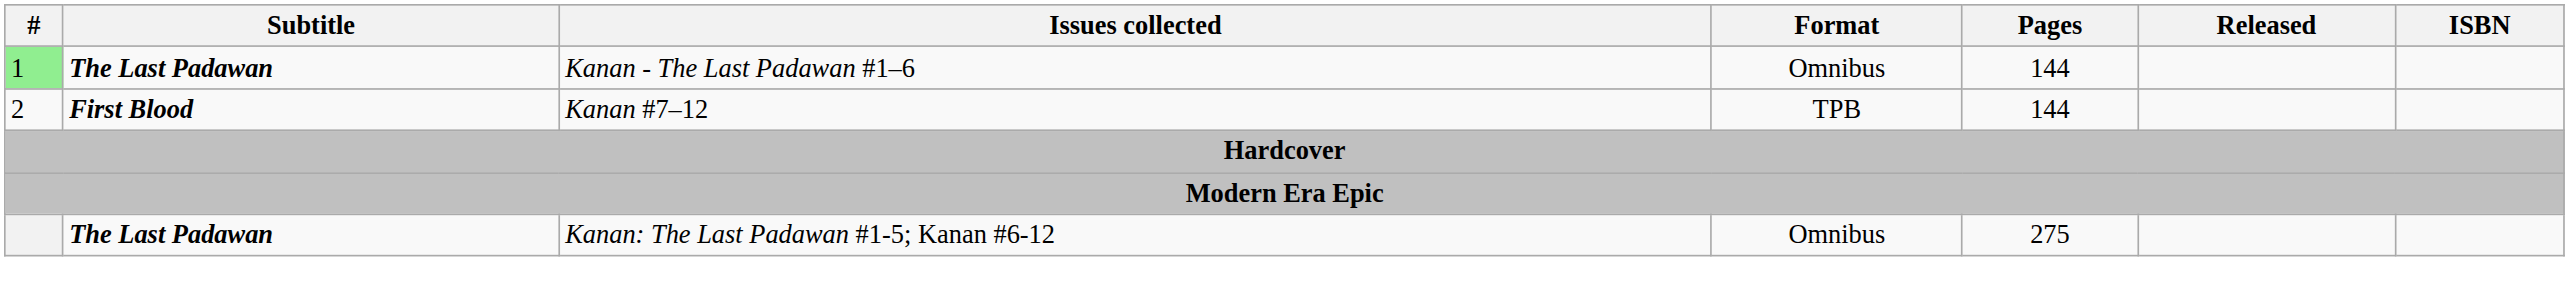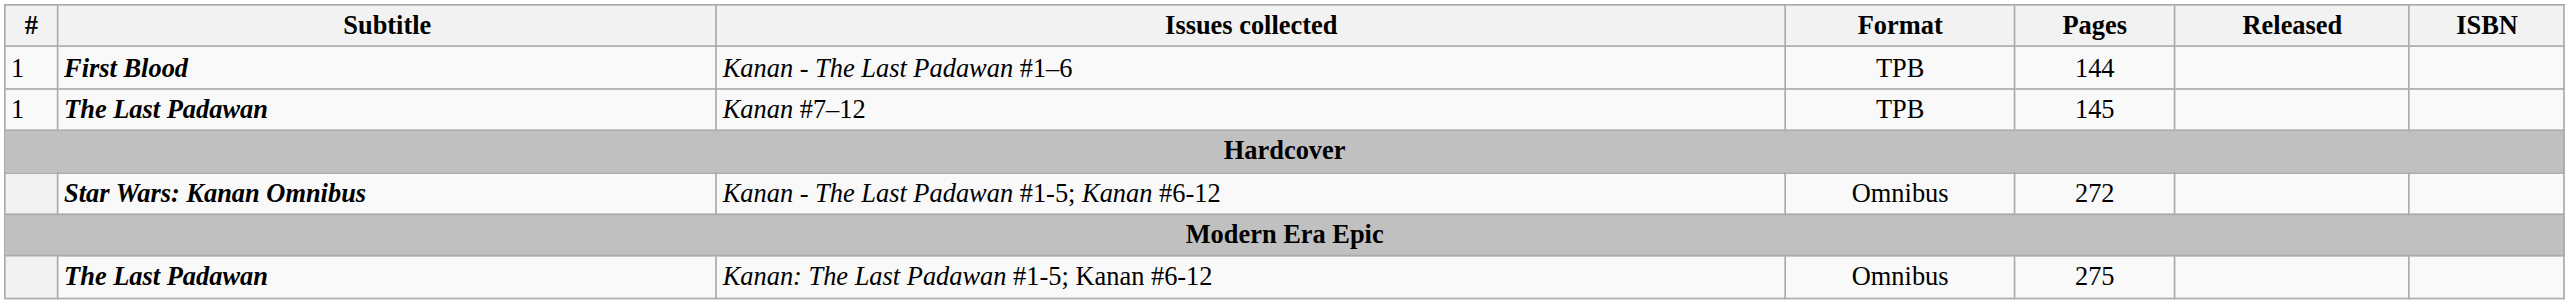 <table class="wikitable sortable" width=98%>
 <tr>
 <th class="unsortable">#</th>
 <th class="unsortable">Subtitle</th>
 <th class="unsortable">Issues collected</th>
 <th>Format</th>
 <th class="unsortable">Pages</th>
 <th>Released</th>
 <th class="unsortable">ISBN</th>
 </tr>
 <tr>
-<td style="background: lightgreen;">1</td>
-<td><strong><em>The Last Padawan</em></strong></td>
+<td>1</td>
+<td><strong><em>First Blood</em></strong></td>
 <td><em>Kanan - The Last Padawan</em> #1–6</td>
-<td style="text-align: center;">Omnibus</td>
-<td style="text-align: center;">144</td>
-<td></td>
-<td></td>
-</tr>
-<tr>
-<td>2</td>
-<td><strong><em>First Blood</em></strong></td>
-<td><em>Kanan</em> #7–12</td>
 <td style="text-align: center;">TPB</td>
 <td style="text-align: center;">144</td>
 <td></td>
 <td></td>
 </tr>
 <tr>
+<td>1</td>
+<td><strong><em>The Last Padawan</em></strong></td>
+<td><em>Kanan</em> #7–12</td>
+<td style="text-align: center;">TPB</td>
+<td style="text-align: center;">145</td>
+<td></td>
+<td></td>
+</tr>
+<tr>
 <th colspan=7 style="background-color: silver;">Hardcover</th>
+</tr>
+<tr>
+<th style="background-color: light grey;"></th>
+<td><strong><em>Star Wars: Kanan Omnibus</em></strong></td>
+<td><em>Kanan - The Last Padawan</em> #1-5; <em>Kanan</em> #6-12</td>
+<td style="text-align: center;">Omnibus</td>
+<td style="text-align: center;">272</td>
+<td></td>
+<td></td>
 </tr>
 <tr>
 <th colspan=7 style="background-color: silver;">Modern Era Epic</th>
 </tr>
 <tr>
 <th style="background-color: light grey;"></th>
 <td><strong><em>The Last Padawan</em></strong></td>
 <td><em>Kanan: The Last Padawan</em> #1-5; Kanan #6-12</td>
 <td style="text-align: center;">Omnibus</td>
 <td style="text-align: center;">275</td>
 <td></td>
 <td></td>
 </tr>
 </table>
